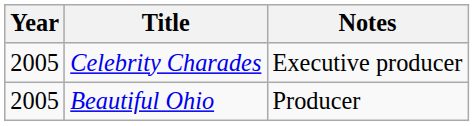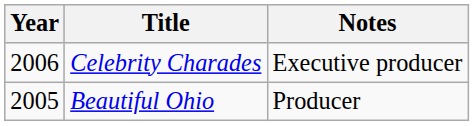 <table class="wikitable">
 <tr>
 <th>Year</th>
 <th>Title</th>
 <th>Notes</th>
 </tr>
 <tr>
-<td>2005</td>
+<td>2006</td>
 <td><em><a href='#'>Celebrity Charades</a></em></td>
 <td>Executive producer</td>
 </tr>
 <tr>
 <td>2005</td>
 <td><em><a href='#'>Beautiful Ohio</a></em></td>
 <td>Producer</td>
 </tr>
 </table>
